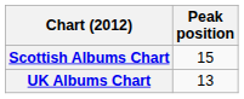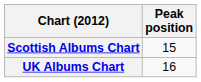 <table class="wikitable sortable plainrowheaders">
 <tr>
 <th scope="col">Chart (2012)</th>
 <th scope="col">Peak<br>position</th>
 </tr>
 <tr>
 <th scope="row"><a href='#'>Scottish Albums Chart</a></th>
 <td align="center">15</td>
 </tr>
 <tr>
 <th scope="row"><a href='#'>UK Albums Chart</a></th>
-<td align="center">13</td>
+<td align="center">16</td>
 </tr>
 </table>
